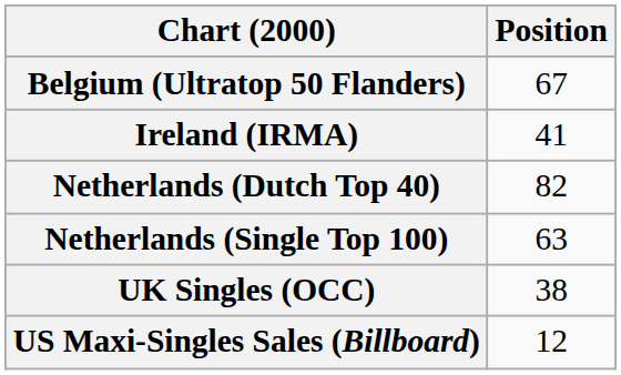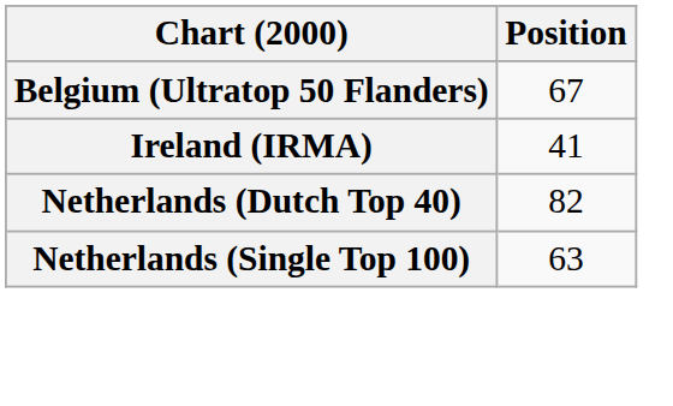 <table class="wikitable sortable plainrowheaders" style="text-align:center">
 <tr>
 <th>Chart (2000)</th>
 <th>Position</th>
 </tr>
 <tr>
 <th scope="row">Belgium (Ultratop 50 Flanders)</th>
 <td>67</td>
 </tr>
 <tr>
 <th scope="row">Ireland (IRMA)</th>
 <td>41</td>
 </tr>
 <tr>
 <th scope="row">Netherlands (Dutch Top 40)</th>
 <td>82</td>
 </tr>
 <tr>
 <th scope="row">Netherlands (Single Top 100)</th>
 <td>63</td>
 </tr>
-<tr>
-<th scope="row">UK Singles (OCC)</th>
-<td>38</td>
-</tr>
-<tr>
-<th scope="row">US Maxi-Singles Sales (<em>Billboard</em>)</th>
-<td>12</td>
-</tr>
 </table>
